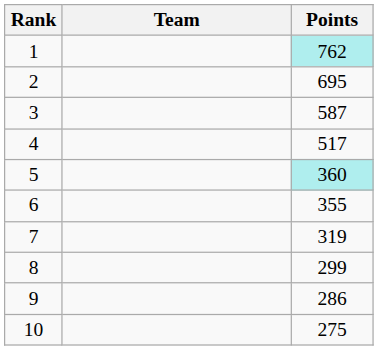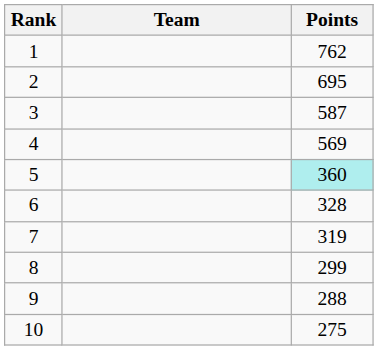 <table class="wikitable" style="text-align:center;">
 <tr>
 <th width=40>Rank</th>
 <th width=180>Team</th>
 <th width=60>Points</th>
 </tr>
 <tr>
 <td>1</td>
 <td align=left></td>
-<td style="background: paleturquoise;">762</td>
+<td>762</td>
 </tr>
 <tr>
 <td>2</td>
 <td align=left></td>
 <td>695</td>
 </tr>
 <tr>
 <td>3</td>
 <td align=left></td>
 <td>587</td>
 </tr>
 <tr>
 <td>4</td>
 <td align=left></td>
-<td>517</td>
+<td>569</td>
 </tr>
 <tr>
 <td>5</td>
 <td align=left></td>
 <td style="background: paleturquoise;">360</td>
 </tr>
 <tr>
 <td>6</td>
 <td align=left></td>
-<td>355</td>
+<td>328</td>
 </tr>
 <tr>
 <td>7</td>
 <td align=left></td>
 <td>319</td>
 </tr>
 <tr>
 <td>8</td>
 <td align=left></td>
 <td>299</td>
 </tr>
 <tr>
 <td>9</td>
 <td align=left></td>
-<td>286</td>
+<td>288</td>
 </tr>
 <tr>
 <td>10</td>
 <td align=left></td>
 <td>275</td>
 </tr>
 </table>
